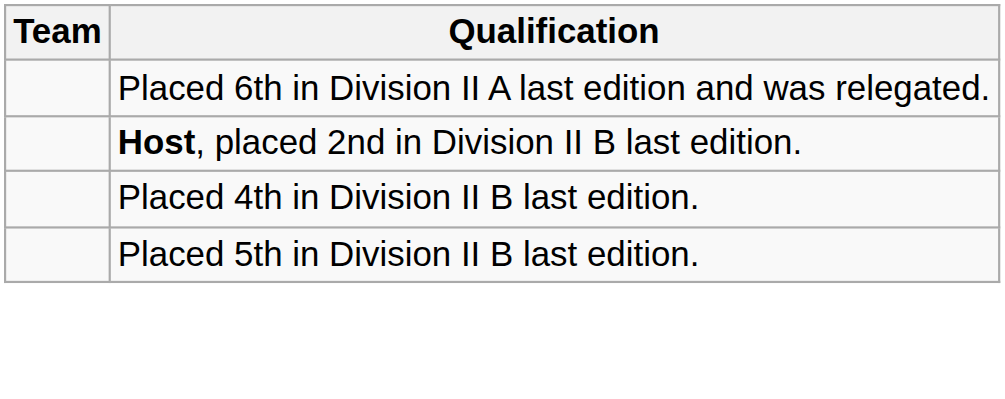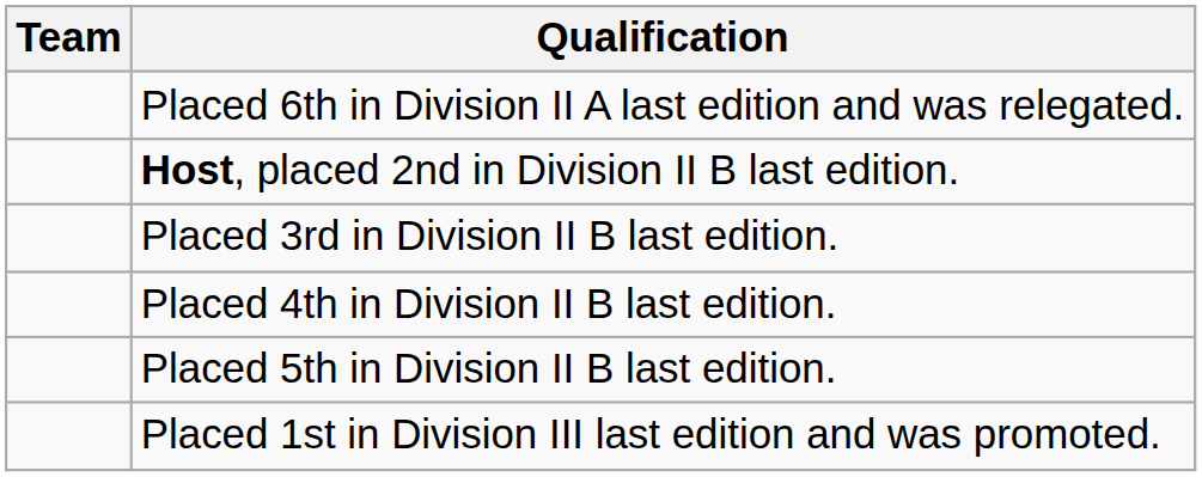 <table class="wikitable">
 <tr>
 <th>Team</th>
 <th>Qualification</th>
 </tr>
 <tr>
 <td></td>
 <td>Placed 6th in Division II A last edition and was relegated.</td>
 </tr>
 <tr>
 <td></td>
 <td><strong>Host</strong>, placed 2nd in Division II B last edition.</td>
 </tr>
 <tr>
+<td><s></s></td>
+<td>Placed 3rd in Division II B last edition.</td>
+</tr>
+<tr>
 <td></td>
 <td>Placed 4th in Division II B last edition.</td>
 </tr>
 <tr>
 <td></td>
 <td>Placed 5th in Division II B last edition.</td>
 </tr>
+<tr>
+<td></td>
+<td>Placed 1st in Division III last edition and was promoted.</td>
+</tr>
 </table>
